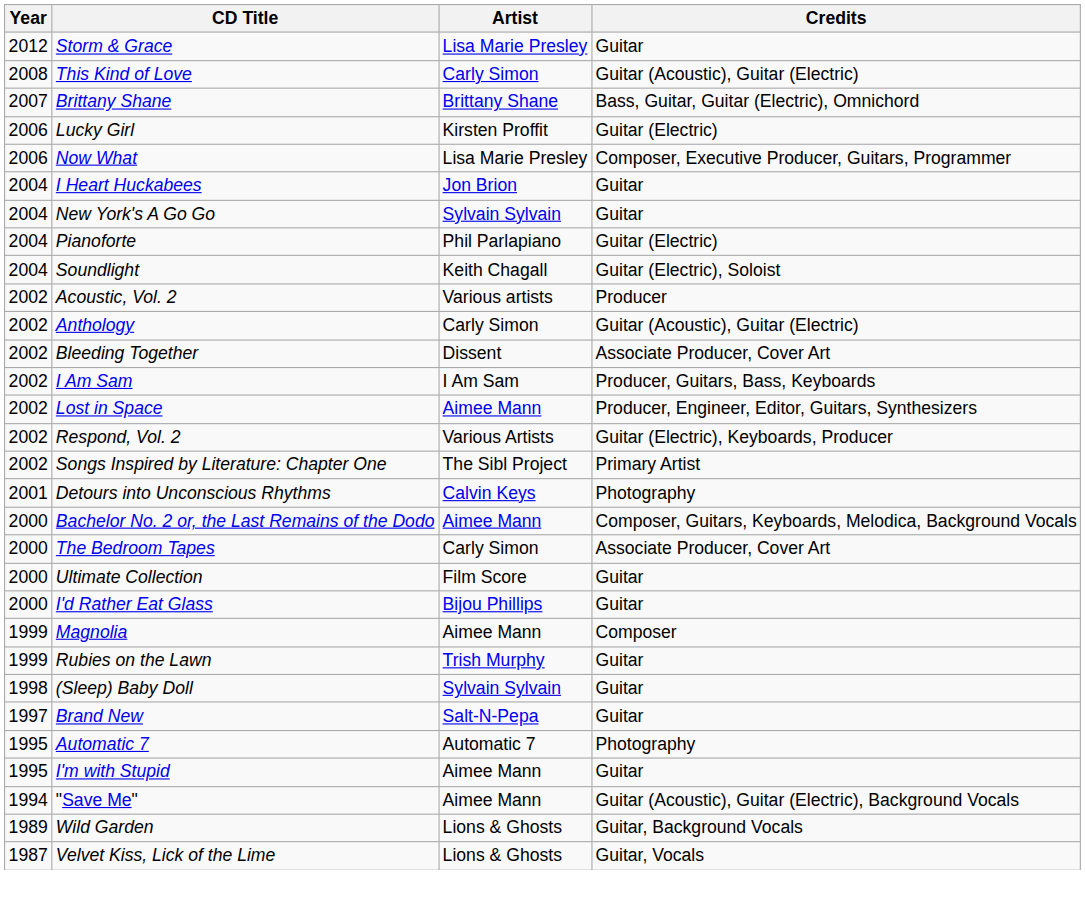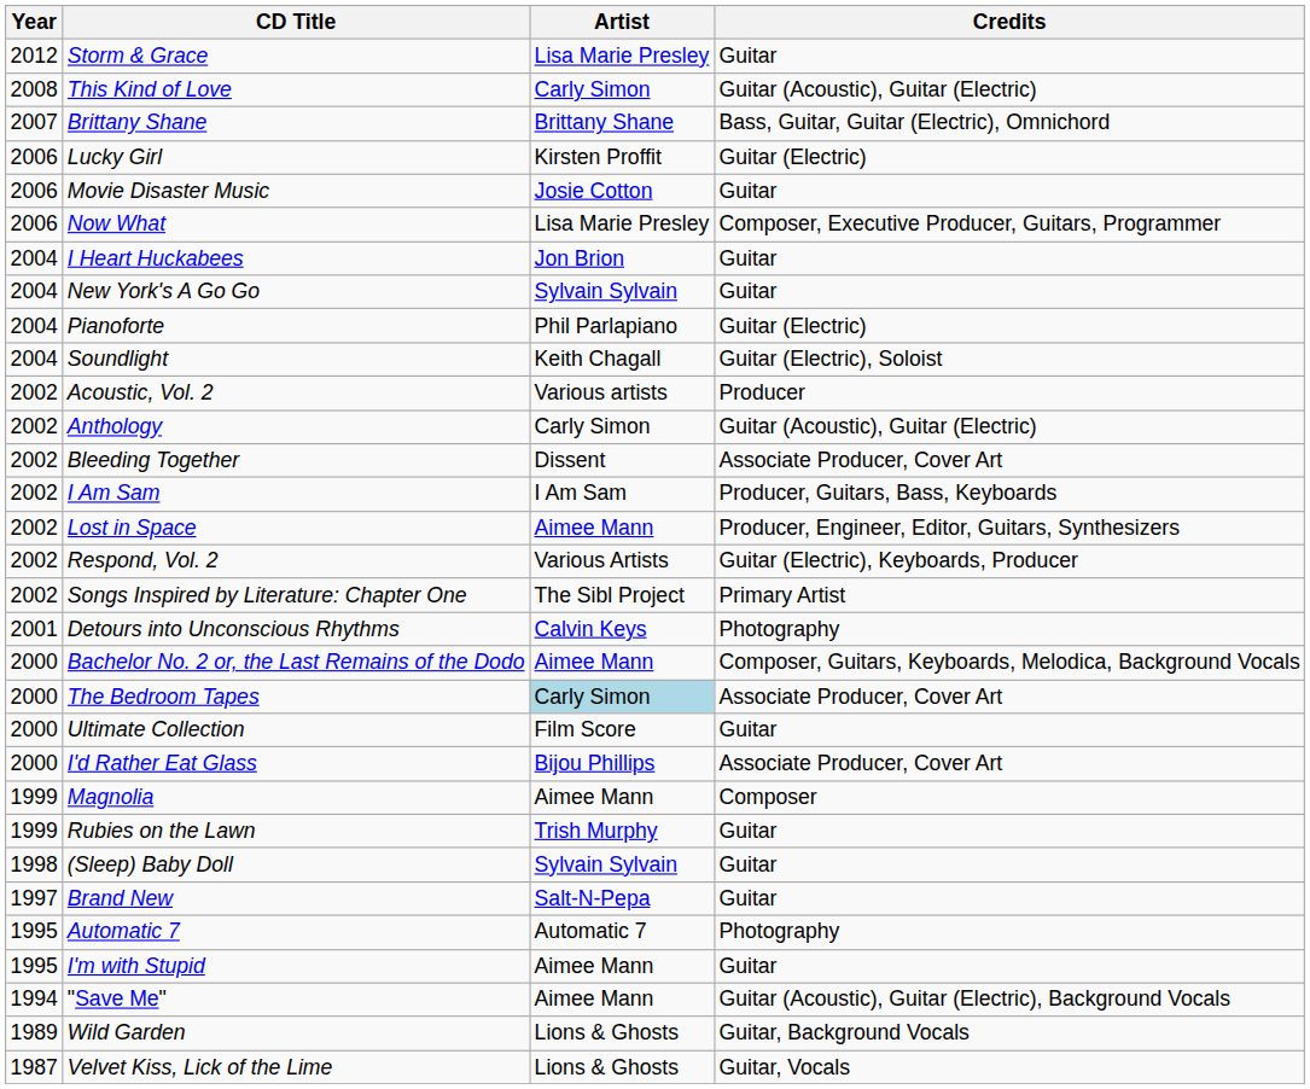 <table class="wikitable sortable">
 <tr>
 <th>Year</th>
 <th>CD Title</th>
 <th>Artist</th>
 <th>Credits</th>
 </tr>
 <tr>
 <td>2012</td>
 <td><em><a href='#'>Storm & Grace</a></em></td>
 <td><a href='#'>Lisa Marie Presley</a></td>
 <td>Guitar</td>
 </tr>
 <tr>
 <td>2008</td>
 <td><em><a href='#'>This Kind of Love</a></em></td>
 <td><a href='#'>Carly Simon</a></td>
 <td>Guitar (Acoustic), Guitar (Electric)</td>
 </tr>
 <tr>
 <td>2007</td>
 <td><em><a href='#'>Brittany Shane</a></em></td>
 <td><a href='#'>Brittany Shane</a></td>
 <td>Bass, Guitar, Guitar (Electric), Omnichord</td>
 </tr>
 <tr>
 <td>2006</td>
 <td><em>Lucky Girl</em></td>
 <td>Kirsten Proffit</td>
 <td>Guitar (Electric)</td>
+</tr>
+<tr>
+<td>2006</td>
+<td><em>Movie Disaster Music</em></td>
+<td><a href='#'>Josie Cotton</a></td>
+<td>Guitar</td>
 </tr>
 <tr>
 <td>2006</td>
 <td><em><a href='#'>Now What</a></em></td>
 <td>Lisa Marie Presley</td>
 <td>Composer, Executive Producer, Guitars, Programmer</td>
 </tr>
 <tr>
 <td>2004</td>
 <td><em><a href='#'>I Heart Huckabees</a></em></td>
 <td><a href='#'>Jon Brion</a></td>
 <td>Guitar</td>
 </tr>
 <tr>
 <td>2004</td>
 <td><em>New York's A Go Go</em></td>
 <td><a href='#'>Sylvain Sylvain</a></td>
 <td>Guitar</td>
 </tr>
 <tr>
 <td>2004</td>
 <td><em>Pianoforte</em></td>
 <td>Phil Parlapiano</td>
 <td>Guitar (Electric)</td>
 </tr>
 <tr>
 <td>2004</td>
 <td><em>Soundlight</em></td>
 <td>Keith Chagall</td>
 <td>Guitar (Electric), Soloist</td>
 </tr>
 <tr>
 <td>2002</td>
 <td><em>Acoustic, Vol. 2</em></td>
 <td>Various artists</td>
 <td>Producer</td>
 </tr>
 <tr>
 <td>2002</td>
 <td><em><a href='#'>Anthology</a></em></td>
 <td>Carly Simon</td>
 <td>Guitar (Acoustic), Guitar (Electric)</td>
 </tr>
 <tr>
 <td>2002</td>
 <td><em>Bleeding Together</em></td>
 <td>Dissent</td>
 <td>Associate Producer, Cover Art</td>
 </tr>
 <tr>
 <td>2002</td>
 <td><em><a href='#'>I Am Sam</a></em></td>
 <td>I Am Sam</td>
 <td>Producer, Guitars, Bass, Keyboards</td>
 </tr>
 <tr>
 <td>2002</td>
 <td><em><a href='#'>Lost in Space</a></em></td>
 <td><a href='#'>Aimee Mann</a></td>
 <td>Producer, Engineer, Editor, Guitars, Synthesizers</td>
 </tr>
 <tr>
 <td>2002</td>
 <td><em>Respond, Vol. 2</em></td>
 <td>Various Artists</td>
 <td>Guitar (Electric), Keyboards, Producer</td>
 </tr>
 <tr>
 <td>2002</td>
 <td><em>Songs Inspired by Literature: Chapter One</em></td>
 <td>The Sibl Project</td>
 <td>Primary Artist</td>
 </tr>
 <tr>
 <td>2001</td>
 <td><em>Detours into Unconscious Rhythms</em></td>
 <td><a href='#'>Calvin Keys</a></td>
 <td>Photography</td>
 </tr>
 <tr>
 <td>2000</td>
 <td><em><a href='#'>Bachelor No. 2 or, the Last Remains of the Dodo</a></em></td>
 <td><a href='#'>Aimee Mann</a></td>
 <td>Composer, Guitars, Keyboards, Melodica, Background Vocals</td>
 </tr>
 <tr>
 <td>2000</td>
 <td><em><a href='#'>The Bedroom Tapes</a></em></td>
-<td>Carly Simon</td>
+<td style="background: lightblue;">Carly Simon</td>
 <td>Associate Producer, Cover Art</td>
 </tr>
 <tr>
 <td>2000</td>
 <td><em>Ultimate Collection</em></td>
 <td>Film Score</td>
 <td>Guitar</td>
 </tr>
 <tr>
 <td>2000</td>
 <td><em><a href='#'>I'd Rather Eat Glass</a></em></td>
 <td><a href='#'>Bijou Phillips</a></td>
-<td>Guitar</td>
+<td>Associate Producer, Cover Art</td>
 </tr>
 <tr>
 <td>1999</td>
 <td><em><a href='#'>Magnolia</a></em></td>
 <td>Aimee Mann</td>
 <td>Composer</td>
 </tr>
 <tr>
 <td>1999</td>
 <td><em>Rubies on the Lawn</em></td>
 <td><a href='#'>Trish Murphy</a></td>
 <td>Guitar</td>
 </tr>
 <tr>
 <td>1998</td>
 <td><em>(Sleep) Baby Doll</em></td>
 <td><a href='#'>Sylvain Sylvain</a></td>
 <td>Guitar</td>
 </tr>
 <tr>
 <td>1997</td>
 <td><em><a href='#'>Brand New</a></em></td>
 <td><a href='#'>Salt-N-Pepa</a></td>
 <td>Guitar</td>
 </tr>
 <tr>
 <td>1995</td>
 <td><em><a href='#'>Automatic 7</a></em></td>
 <td>Automatic 7</td>
 <td>Photography</td>
 </tr>
 <tr>
 <td>1995</td>
 <td><em><a href='#'>I'm with Stupid</a></em></td>
 <td>Aimee Mann</td>
 <td>Guitar</td>
 </tr>
 <tr>
 <td>1994</td>
 <td>"<a href='#'>Save Me</a>"</td>
 <td>Aimee Mann</td>
 <td>Guitar (Acoustic), Guitar (Electric), Background Vocals</td>
 </tr>
 <tr>
 <td>1989</td>
 <td><em>Wild Garden</em></td>
 <td>Lions & Ghosts</td>
 <td>Guitar, Background Vocals</td>
 </tr>
 <tr>
 <td>1987</td>
 <td><em>Velvet Kiss, Lick of the Lime</em></td>
 <td>Lions & Ghosts</td>
 <td>Guitar, Vocals</td>
 </tr>
 </table>
